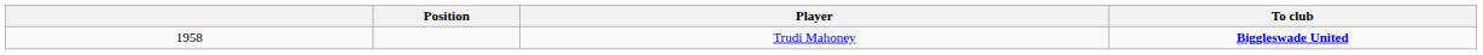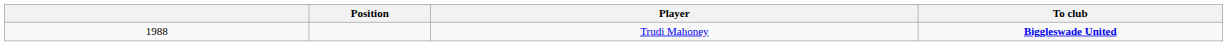 <table class="wikitable sortable" style="width:95%; text-align:center; font-size:85%; text-align:center;">
 <tr>
 <th width="25%"></th>
 <th width="10%">Position</th>
 <th>Player</th>
 <th width="25%">To club</th>
 </tr>
 <tr>
-<td>1958</td>
+<td>1988</td>
 <td></td>
 <td><a href='#'>Trudi Mahoney</a></td>
 <td><strong> <a href='#'>Biggleswade United</a></strong></td>
 </tr>
 </table>
